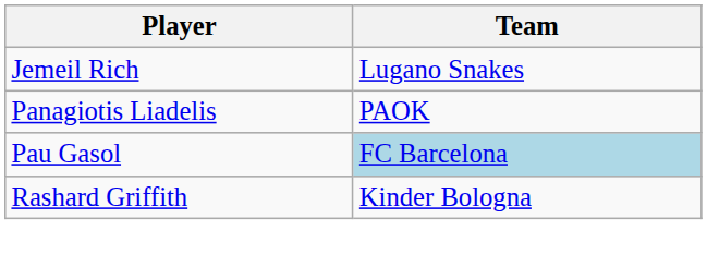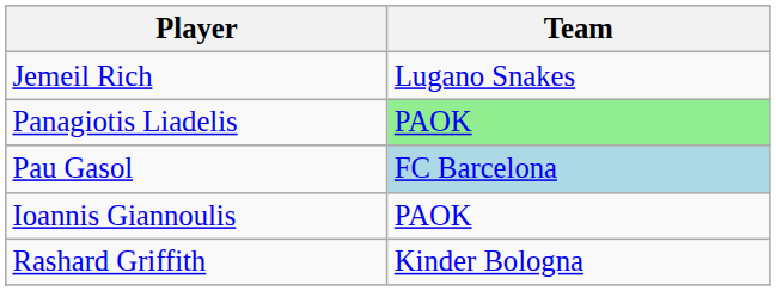 <table class="wikitable" style="text-align: left">
 <tr>
 <th style="width:200px;">Player</th>
 <th style="width:200px;">Team</th>
 </tr>
 <tr>
 <td> <a href='#'>Jemeil Rich</a></td>
 <td> <a href='#'>Lugano Snakes</a></td>
 </tr>
 <tr>
 <td> <a href='#'>Panagiotis Liadelis</a></td>
-<td> <a href='#'>PAOK</a></td>
+<td style="background: lightgreen;"> <a href='#'>PAOK</a></td>
 </tr>
 <tr>
 <td> <a href='#'>Pau Gasol</a></td>
 <td style="background: lightblue;"> <a href='#'>FC Barcelona</a></td>
 </tr>
 <tr>
+<td> <a href='#'>Ioannis Giannoulis</a></td>
+<td> <a href='#'>PAOK</a></td>
+</tr>
+<tr>
 <td> <a href='#'>Rashard Griffith</a></td>
 <td> <a href='#'>Kinder Bologna</a></td>
 </tr>
 </table>
